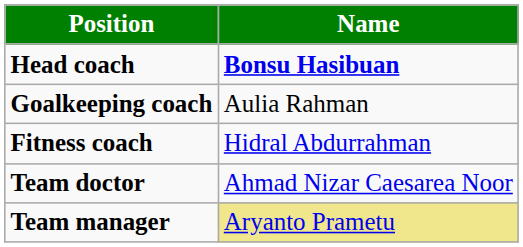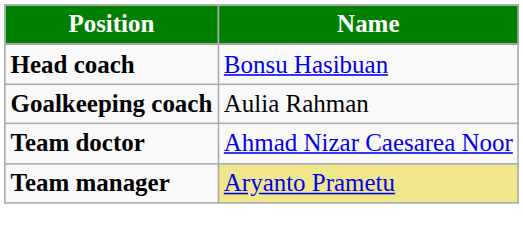 <table class="wikitable">
 <tr>
 <th style="color:white; background:green;">Position</th>
 <th style="color:white; background:green;">Name</th>
 </tr>
 <tr>
 <td><strong>Head coach</strong></td>
-<td><strong> <a href='#'>Bonsu Hasibuan</a></strong></td>
+<td> <a href='#'>Bonsu Hasibuan</a></td>
 </tr>
 <tr>
 <td><strong>Goalkeeping coach</strong></td>
 <td> Aulia Rahman</td>
-</tr>
-<tr>
-<td><strong>Fitness coach</strong></td>
-<td> <a href='#'>Hidral Abdurrahman</a></td>
 </tr>
 <tr>
 <td><strong>Team doctor</strong></td>
 <td> <a href='#'>Ahmad Nizar Caesarea Noor</a></td>
 </tr>
 <tr>
 <td><strong>Team manager</strong></td>
 <td style="background: khaki;"> <a href='#'>Aryanto Prametu</a></td>
 </tr>
 </table>
